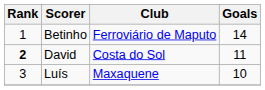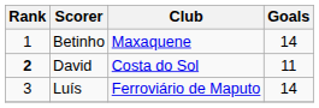 <table class="wikitable" style="text-align:center">
 <tr>
 <th>Rank</th>
 <th>Scorer</th>
 <th>Club</th>
 <th>Goals</th>
 </tr>
 <tr>
 <td>1</td>
 <td align="left"> Betinho</td>
-<td align="left"><a href='#'>Ferroviário de Maputo</a></td>
+<td align="left"><a href='#'>Maxaquene</a></td>
 <td>14</td>
 </tr>
 <tr>
 <td><strong>2</strong></td>
 <td align="left"> David</td>
 <td align="left"><a href='#'>Costa do Sol</a></td>
 <td>11</td>
 </tr>
 <tr>
 <td>3</td>
 <td align="left"> Luís</td>
-<td align="left"><a href='#'>Maxaquene</a></td>
-<td>10</td>
+<td align="left"><a href='#'>Ferroviário de Maputo</a></td>
+<td>14</td>
 </tr>
 <tr>
 </tr>
 </table>
